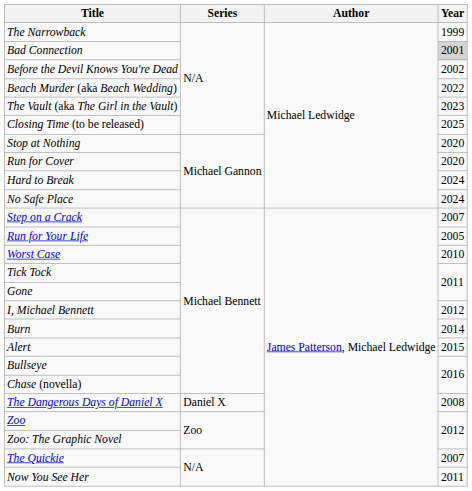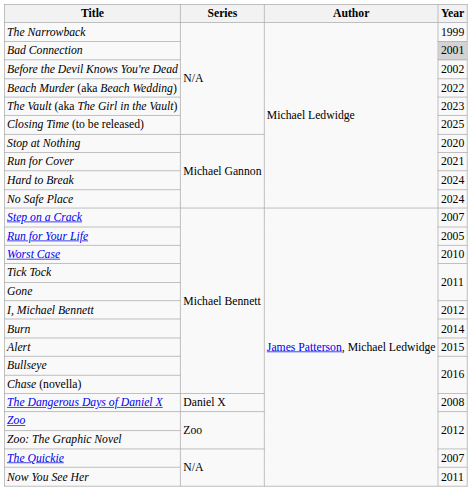 <table class="wikitable sortable">
 <tr>
 <th>Title</th>
 <th>Series</th>
 <th>Author</th>
 <th>Year</th>
 </tr>
 <tr>
 <td><em>The Narrowback</em></td>
 <td rowspan=6>N/A</td>
 <td rowspan=10>Michael Ledwidge</td>
 <td>1999</td>
 </tr>
 <tr>
 <td><em>Bad Connection</em></td>
 <td style="background: lightgrey;">2001</td>
 </tr>
 <tr>
 <td><em>Before the Devil Knows You're Dead</em></td>
 <td>2002</td>
 </tr>
 <tr>
 <td><em>Beach Murder</em> (aka <em>Beach Wedding</em>)</td>
 <td>2022</td>
 </tr>
 <tr>
 <td><em>The Vault</em> (aka <em>The Girl in the Vault</em>)</td>
 <td>2023</td>
 </tr>
 <tr>
 <td><em>Closing Time</em> (to be released)</td>
 <td>2025</td>
 </tr>
 <tr>
 <td><em>Stop at Nothing</em></td>
 <td rowspan=4>Michael Gannon</td>
 <td>2020</td>
 </tr>
 <tr>
 <td><em>Run for Cover</em></td>
-<td>2020</td>
+<td>2021</td>
 </tr>
 <tr>
 <td><em>Hard to Break</em></td>
 <td>2024</td>
 </tr>
 <tr>
 <td><em>No Safe Place</em></td>
 <td>2024</td>
 </tr>
 <tr>
 <td><em><a href='#'>Step on a Crack</a></em></td>
 <td rowspan=10>Michael Bennett</td>
 <td rowspan=15><a href='#'>James Patterson</a>, Michael Ledwidge</td>
 <td>2007</td>
 </tr>
 <tr>
 <td><em><a href='#'>Run for Your Life</a></em></td>
 <td>2005</td>
 </tr>
 <tr>
 <td><em><a href='#'>Worst Case</a></em></td>
 <td>2010</td>
 </tr>
 <tr>
 <td><em>Tick Tock</em></td>
 <td rowspan=2>2011</td>
 </tr>
 <tr>
 <td><em>Gone</em></td>
 </tr>
 <tr>
 <td><em>I, Michael Bennett</em></td>
 <td>2012</td>
 </tr>
 <tr>
 <td><em>Burn</em></td>
 <td>2014</td>
 </tr>
 <tr>
 <td><em>Alert</em></td>
 <td>2015</td>
 </tr>
 <tr>
 <td><em>Bullseye</em></td>
 <td rowspan=2>2016</td>
 </tr>
 <tr>
 <td><em>Chase</em> (novella)</td>
 </tr>
 <tr>
 <td><em><a href='#'>The Dangerous Days of Daniel X</a></em></td>
 <td>Daniel X</td>
 <td>2008</td>
 </tr>
 <tr>
 <td><em><a href='#'>Zoo</a></em></td>
 <td rowspan=2>Zoo</td>
 <td rowspan=2>2012</td>
 </tr>
 <tr>
 <td><em>Zoo: The Graphic Novel</em></td>
 </tr>
 <tr>
 <td><em><a href='#'>The Quickie</a></em></td>
 <td rowspan=2>N/A</td>
 <td>2007</td>
 </tr>
 <tr>
 <td><em>Now You See Her</em></td>
 <td>2011</td>
 </tr>
 </table>
